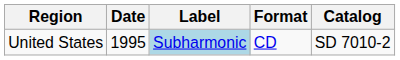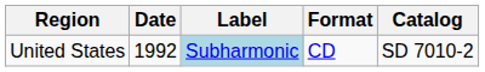 <table class="wikitable">
 <tr>
 <th>Region</th>
 <th>Date</th>
 <th>Label</th>
 <th>Format</th>
 <th>Catalog</th>
 </tr>
 <tr>
 <td>United States</td>
-<td>1995</td>
+<td>1992</td>
 <td style="background: lightblue;"><a href='#'>Subharmonic</a></td>
 <td><a href='#'>CD</a></td>
 <td>SD 7010-2</td>
 </tr>
 </table>
